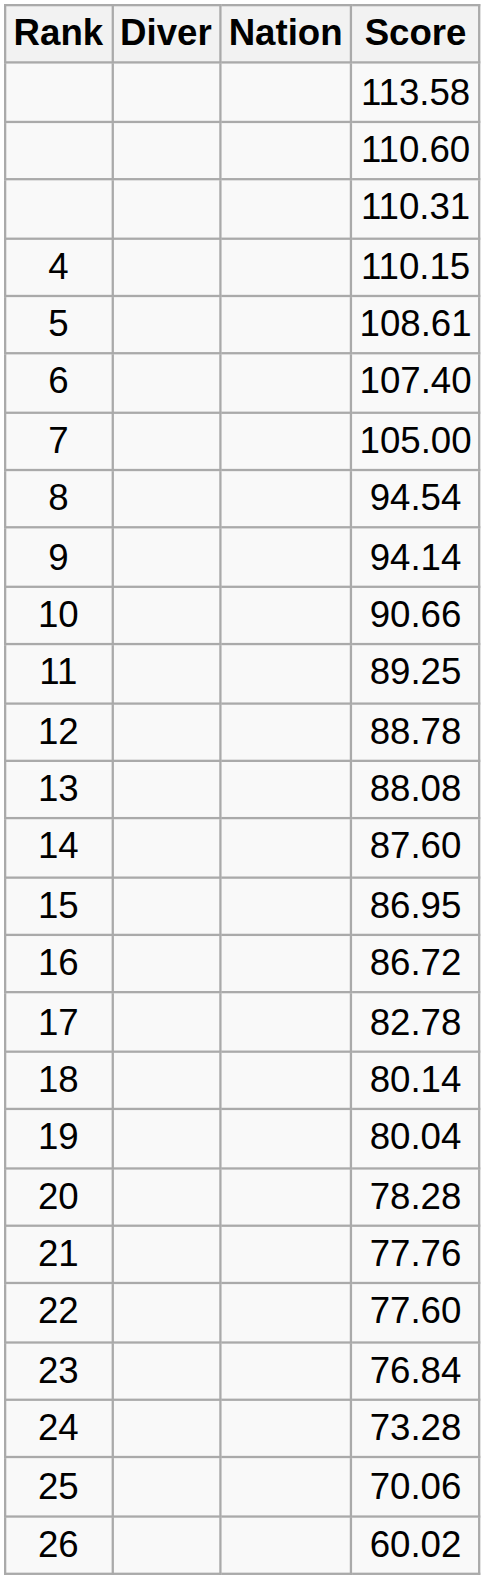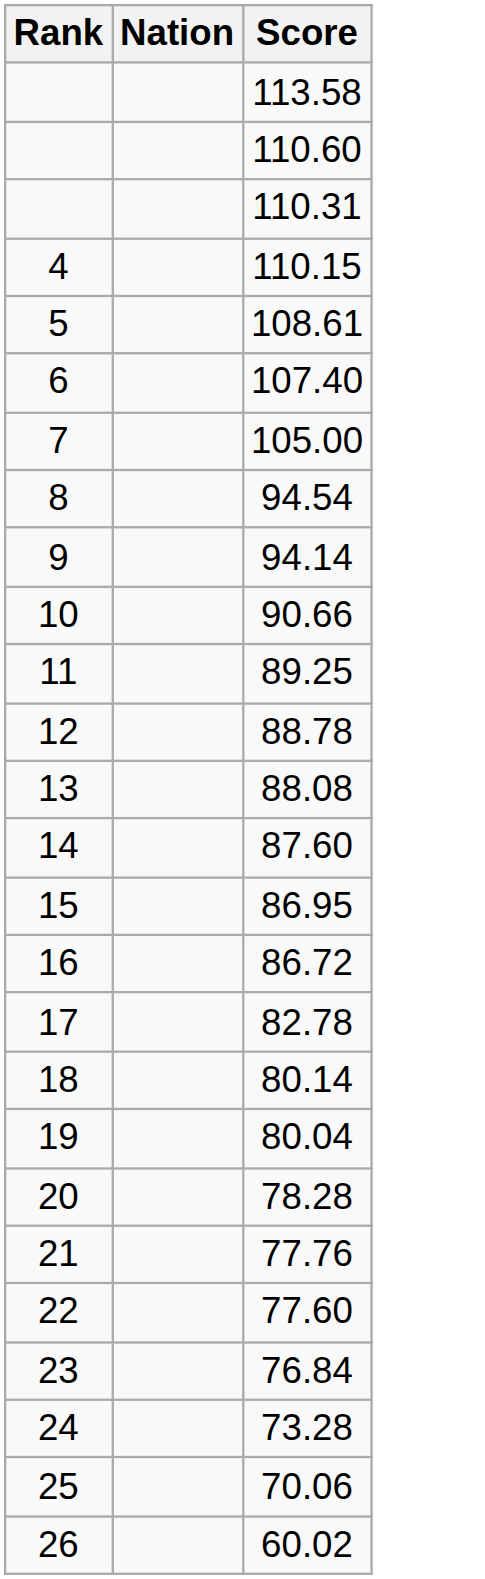 <table class="wikitable sortable" style="text-align:center">
 <tr>
 <th>Rank</th>
-<th>Diver</th>
 <th>Nation</th>
 <th>Score</th>
 </tr>
 <tr>
 <td></td>
 <td align=left></td>
-<td align=left></td>
 <td>113.58</td>
 </tr>
 <tr>
 <td></td>
-<td align=left></td>
 <td align=left></td>
 <td>110.60</td>
 </tr>
 <tr>
 <td></td>
 <td align=left></td>
-<td align=left></td>
 <td>110.31</td>
 </tr>
 <tr>
 <td>4</td>
-<td align=left></td>
 <td align=left></td>
 <td>110.15</td>
 </tr>
 <tr>
 <td>5</td>
 <td align=left></td>
-<td align=left></td>
 <td>108.61</td>
 </tr>
 <tr>
 <td>6</td>
-<td align=left></td>
 <td align=left></td>
 <td>107.40</td>
 </tr>
 <tr>
 <td>7</td>
 <td align=left></td>
-<td align=left></td>
 <td>105.00</td>
 </tr>
 <tr>
 <td>8</td>
-<td align=left></td>
 <td align=left></td>
 <td>94.54</td>
 </tr>
 <tr>
 <td>9</td>
 <td align=left></td>
-<td align=left></td>
 <td>94.14</td>
 </tr>
 <tr>
 <td>10</td>
-<td align=left></td>
 <td align=left></td>
 <td>90.66</td>
 </tr>
 <tr>
 <td>11</td>
 <td align=left></td>
-<td align=left></td>
 <td>89.25</td>
 </tr>
 <tr>
 <td>12</td>
-<td align=left></td>
 <td align=left></td>
 <td>88.78</td>
 </tr>
 <tr>
 <td>13</td>
 <td align=left></td>
-<td align=left></td>
 <td>88.08</td>
 </tr>
 <tr>
 <td>14</td>
-<td align=left></td>
 <td align=left></td>
 <td>87.60</td>
 </tr>
 <tr>
 <td>15</td>
 <td align=left></td>
-<td align=left></td>
 <td>86.95</td>
 </tr>
 <tr>
 <td>16</td>
-<td align=left></td>
 <td align=left></td>
 <td>86.72</td>
 </tr>
 <tr>
 <td>17</td>
 <td align=left></td>
-<td align=left></td>
 <td>82.78</td>
 </tr>
 <tr>
 <td>18</td>
-<td align=left></td>
 <td align=left></td>
 <td>80.14</td>
 </tr>
 <tr>
 <td>19</td>
 <td align=left></td>
-<td align=left></td>
 <td>80.04</td>
 </tr>
 <tr>
 <td>20</td>
-<td align=left></td>
 <td align=left></td>
 <td>78.28</td>
 </tr>
 <tr>
 <td>21</td>
 <td align=left></td>
-<td align=left></td>
 <td>77.76</td>
 </tr>
 <tr>
 <td>22</td>
-<td align=left></td>
 <td align=left></td>
 <td>77.60</td>
 </tr>
 <tr>
 <td>23</td>
 <td align=left></td>
-<td align=left></td>
 <td>76.84</td>
 </tr>
 <tr>
 <td>24</td>
-<td align=left></td>
 <td align=left></td>
 <td>73.28</td>
 </tr>
 <tr>
 <td>25</td>
 <td align=left></td>
-<td align=left></td>
 <td>70.06</td>
 </tr>
 <tr>
 <td>26</td>
 <td align=left></td>
-<td align=left></td>
 <td>60.02</td>
 </tr>
 </table>
